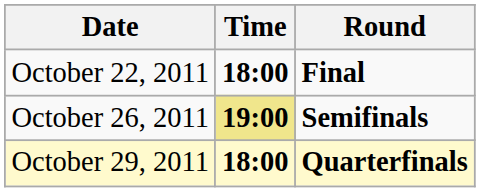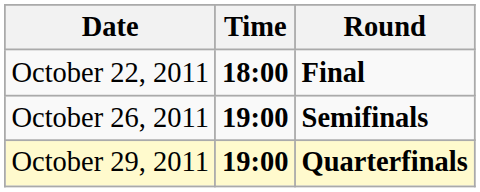 <table class="wikitable">
 <tr>
 <th>Date</th>
 <th>Time</th>
 <th>Round</th>
 </tr>
 <tr>
 <td>October 22, 2011</td>
 <td><strong>18:00</strong></td>
 <td><strong>Final</strong></td>
 </tr>
 <tr>
 <td>October 26, 2011</td>
-<td style="background: khaki;"><strong>19:00</strong></td>
+<td><strong>19:00</strong></td>
 <td><strong>Semifinals</strong></td>
 </tr>
 <tr style=background:lemonchiffon>
 <td>October 29, 2011</td>
-<td><strong>18:00</strong></td>
+<td><strong>19:00</strong></td>
 <td><strong>Quarterfinals</strong></td>
 </tr>
 </table>
